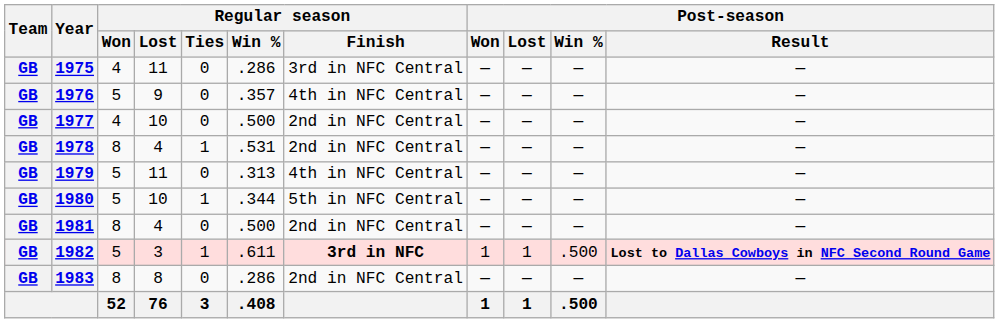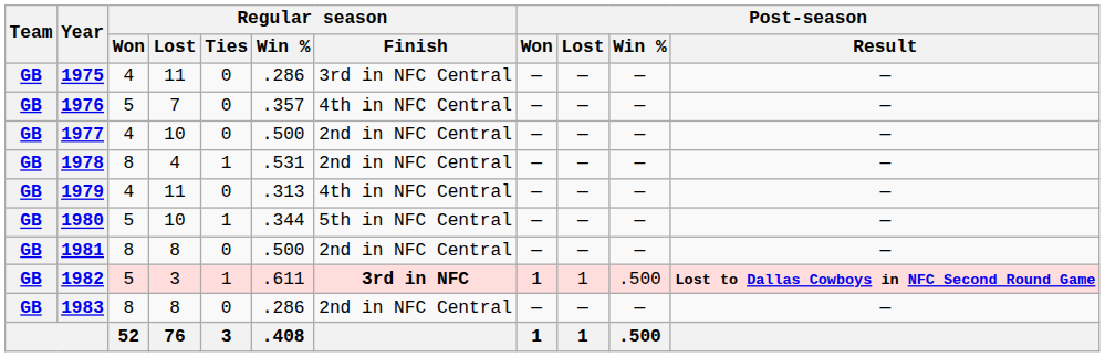 <table class="wikitable" style="font-size: 95%; text-align:center;">
 <tr>
 <th rowspan="2">Team</th>
 <th rowspan="2">Year</th>
 <th colspan="5">Regular season</th>
 <th colspan="4">Post-season</th>
 </tr>
 <tr>
 <th>Won</th>
 <th>Lost</th>
 <th>Ties</th>
 <th>Win %</th>
 <th>Finish</th>
 <th>Won</th>
 <th>Lost</th>
 <th>Win %</th>
 <th>Result</th>
 </tr>
 <tr>
 <th><a href='#'>GB</a></th>
 <th><a href='#'>1975</a></th>
 <td>4</td>
 <td>11</td>
 <td>0</td>
 <td>.286</td>
 <td>3rd in NFC Central</td>
 <td>—</td>
 <td>—</td>
 <td>—</td>
 <td>—</td>
 </tr>
 <tr>
 <th><a href='#'>GB</a></th>
 <th><a href='#'>1976</a></th>
 <td>5</td>
-<td>9</td>
+<td>7</td>
 <td>0</td>
 <td>.357</td>
 <td>4th in NFC Central</td>
 <td>—</td>
 <td>—</td>
 <td>—</td>
 <td>—</td>
 </tr>
 <tr>
 <th><a href='#'>GB</a></th>
 <th><a href='#'>1977</a></th>
 <td>4</td>
 <td>10</td>
 <td>0</td>
 <td>.500</td>
 <td>2nd in NFC Central</td>
 <td>—</td>
 <td>—</td>
 <td>—</td>
 <td>—</td>
 </tr>
 <tr>
 <th><a href='#'>GB</a></th>
 <th><a href='#'>1978</a></th>
 <td>8</td>
 <td>4</td>
 <td>1</td>
 <td>.531</td>
 <td>2nd in NFC Central</td>
 <td>—</td>
 <td>—</td>
 <td>—</td>
 <td>—</td>
 </tr>
 <tr>
 <th><a href='#'>GB</a></th>
 <th><a href='#'>1979</a></th>
-<td>5</td>
+<td>4</td>
 <td>11</td>
 <td>0</td>
 <td>.313</td>
 <td>4th in NFC Central</td>
 <td>—</td>
 <td>—</td>
 <td>—</td>
 <td>—</td>
 </tr>
 <tr>
 <th><a href='#'>GB</a></th>
 <th><a href='#'>1980</a></th>
 <td>5</td>
 <td>10</td>
 <td>1</td>
 <td>.344</td>
 <td>5th in NFC Central</td>
 <td>—</td>
 <td>—</td>
 <td>—</td>
 <td>—</td>
 </tr>
 <tr>
 <th><a href='#'>GB</a></th>
 <th><a href='#'>1981</a></th>
 <td>8</td>
-<td>4</td>
+<td>8</td>
 <td>0</td>
 <td>.500</td>
 <td>2nd in NFC Central</td>
 <td>—</td>
 <td>—</td>
 <td>—</td>
 <td>—</td>
 </tr>
 <tr style="background:#fdd;">
 <th><a href='#'>GB</a></th>
 <th><a href='#'>1982</a></th>
 <td>5</td>
 <td>3</td>
 <td>1</td>
 <td>.611</td>
 <td><strong>3rd in NFC</strong></td>
 <td>1</td>
 <td>1</td>
 <td>.500</td>
 <td><small><strong>Lost to <a href='#'>Dallas Cowboys</a> in <a href='#'>NFC Second Round Game</a></strong></small></td>
 </tr>
 <tr>
 <th><a href='#'>GB</a></th>
 <th><a href='#'>1983</a></th>
 <td>8</td>
 <td>8</td>
 <td>0</td>
 <td>.286</td>
 <td>2nd in NFC Central</td>
 <td>—</td>
 <td>—</td>
 <td>—</td>
 <td>—</td>
 </tr>
 <tr>
 <th colspan="2"></th>
 <th>52</th>
 <th>76</th>
 <th>3</th>
 <th>.408</th>
 <th></th>
 <th>1</th>
 <th>1</th>
 <th>.500</th>
 <th></th>
 </tr>
 </table>
